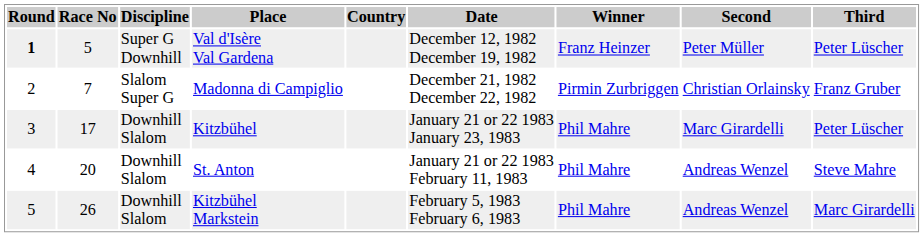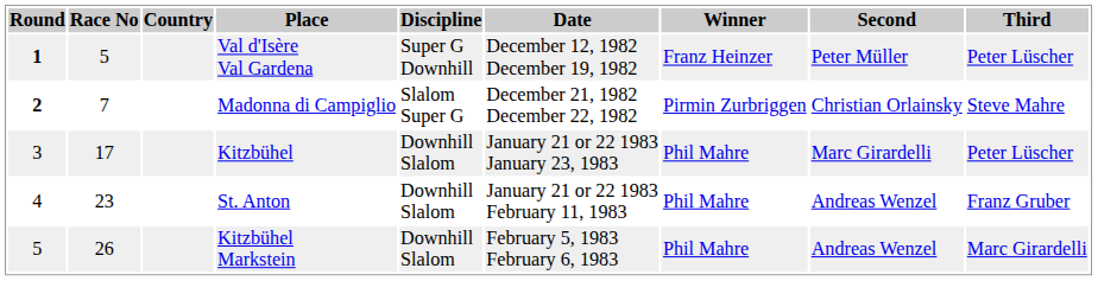 <table border="0" style="border: 1px solid #999; background-color:#FFFFFF; text-align:center">
 <tr align="center" bgcolor="#CCCCCC">
 <th>Round</th>
 <th>Race No</th>
+<th>Country</th>
+<th>Place</th>
 <th>Discipline</th>
-<th>Place</th>
-<th>Country</th>
 <th>Date</th>
 <th>Winner</th>
 <th>Second</th>
 <th>Third</th>
 </tr>
 <tr bgcolor="#EFEFEF">
 <td><strong>1</strong></td>
 <td>5</td>
+<td align="left"><br></td>
+<td align="left"><a href='#'>Val d'Isère</a><br><a href='#'>Val Gardena</a></td>
 <td align="left">Super G<br>Downhill</td>
-<td align="left"><a href='#'>Val d'Isère</a><br><a href='#'>Val Gardena</a></td>
-<td align="left"><br></td>
 <td align="left">December 12, 1982<br>December 19, 1982</td>
 <td align="left"> <a href='#'>Franz Heinzer</a></td>
 <td align="left"> <a href='#'>Peter Müller</a></td>
 <td align="left"> <a href='#'>Peter Lüscher</a></td>
 </tr>
 <tr>
-<td>2</td>
+<td><strong>2</strong></td>
 <td>7</td>
+<td align="left"></td>
+<td align="left"><a href='#'>Madonna di Campiglio</a></td>
 <td align="left">Slalom<br>Super G</td>
-<td align="left"><a href='#'>Madonna di Campiglio</a></td>
-<td align="left"></td>
 <td align="left">December 21, 1982<br>December 22, 1982</td>
 <td align="left"> <a href='#'>Pirmin Zurbriggen</a></td>
 <td align="left"> <a href='#'>Christian Orlainsky</a></td>
-<td align="left"> <a href='#'>Franz Gruber</a></td>
+<td align="left"> <a href='#'>Steve Mahre</a></td>
 </tr>
 <tr bgcolor="#EFEFEF">
 <td>3</td>
 <td>17</td>
+<td align="left"></td>
+<td align="left"><a href='#'>Kitzbühel</a></td>
 <td align="left">Downhill<br>Slalom</td>
-<td align="left"><a href='#'>Kitzbühel</a></td>
-<td align="left"></td>
 <td align="left">January 21 or 22 1983<br>January 23, 1983</td>
 <td align="left"> <a href='#'>Phil Mahre</a></td>
 <td align="left"> <a href='#'>Marc Girardelli</a></td>
 <td align="left"> <a href='#'>Peter Lüscher</a></td>
 </tr>
 <tr>
 <td>4</td>
-<td>20</td>
+<td>23</td>
+<td align="left"></td>
+<td align="left"><a href='#'>St. Anton</a></td>
 <td align="left">Downhill<br>Slalom</td>
-<td align="left"><a href='#'>St. Anton</a></td>
-<td align="left"></td>
 <td align="left">January 21 or 22 1983<br>February 11, 1983</td>
 <td align="left"> <a href='#'>Phil Mahre</a></td>
 <td align="left"> <a href='#'>Andreas Wenzel</a></td>
-<td align="left"> <a href='#'>Steve Mahre</a></td>
+<td align="left"> <a href='#'>Franz Gruber</a></td>
 </tr>
 <tr bgcolor="#EFEFEF">
 <td>5</td>
 <td>26</td>
+<td align="left"><br></td>
+<td align="left"><a href='#'>Kitzbühel</a><br><a href='#'>Markstein</a></td>
 <td align="left">Downhill<br>Slalom</td>
-<td align="left"><a href='#'>Kitzbühel</a><br><a href='#'>Markstein</a></td>
-<td align="left"><br></td>
 <td align="left">February 5, 1983<br>February 6, 1983</td>
 <td align="left"> <a href='#'>Phil Mahre</a></td>
 <td align="left"> <a href='#'>Andreas Wenzel</a></td>
 <td align="left"> <a href='#'>Marc Girardelli</a></td>
 </tr>
 </table>
